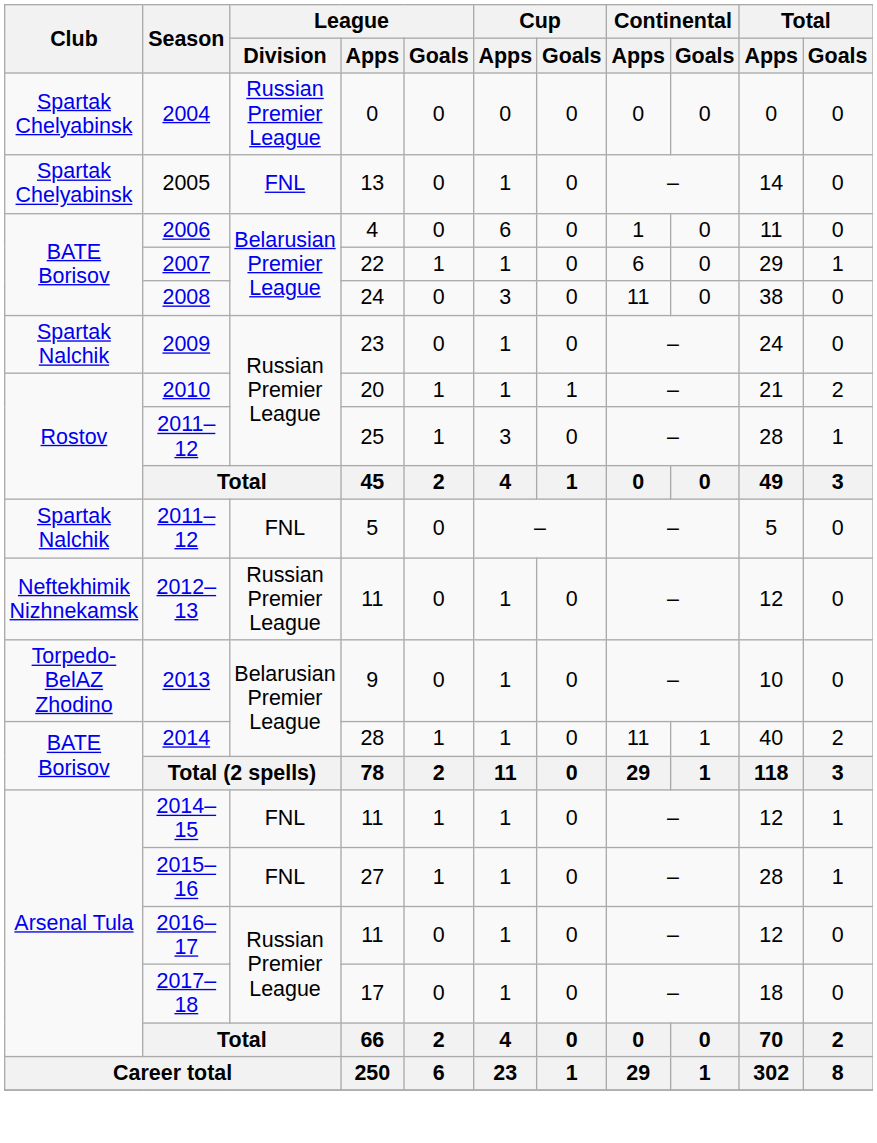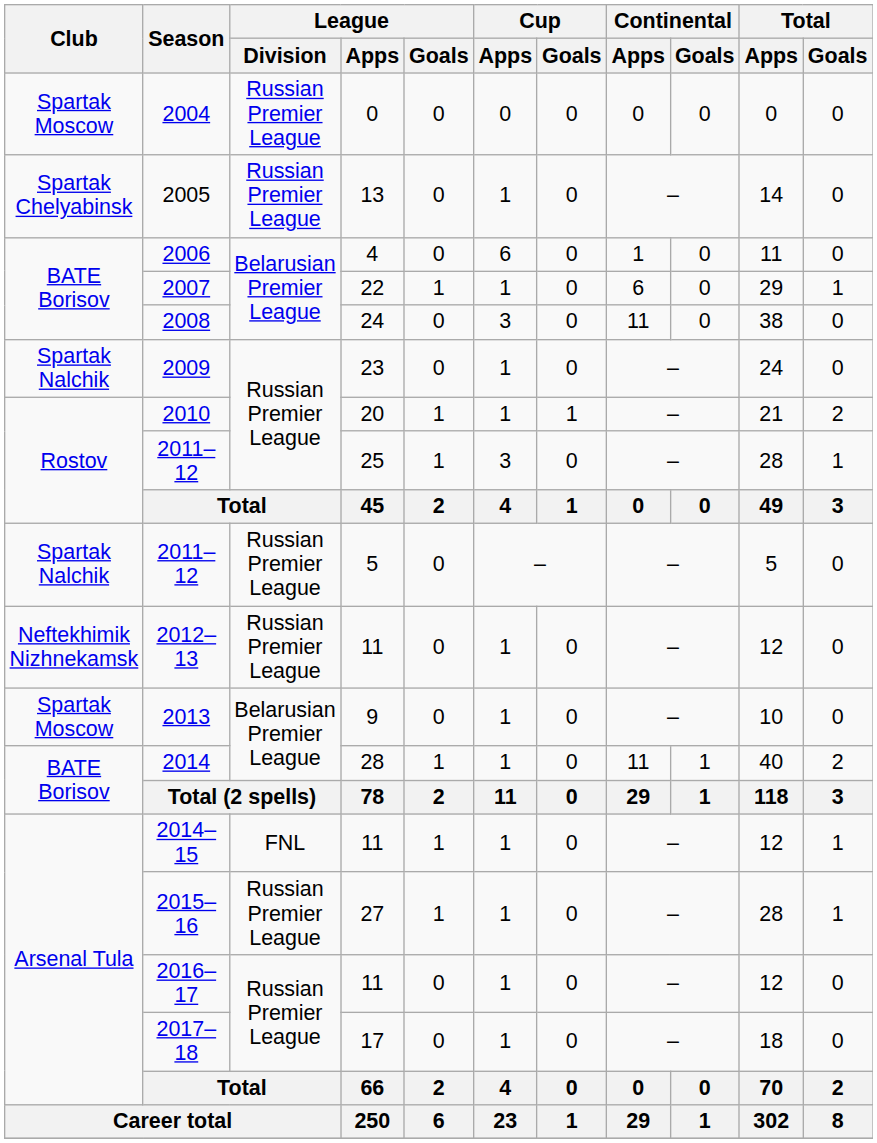 <table class="wikitable" style="text-align: center;">
 <tr>
 <th rowspan=2>Club</th>
 <th rowspan=2>Season</th>
 <th colspan=3>League</th>
 <th colspan=2>Cup</th>
 <th colspan=2>Continental</th>
 <th colspan=2>Total</th>
 </tr>
 <tr>
 <th>Division</th>
 <th>Apps</th>
 <th>Goals</th>
 <th>Apps</th>
 <th>Goals</th>
 <th>Apps</th>
 <th>Goals</th>
 <th>Apps</th>
 <th>Goals</th>
 </tr>
 <tr>
-<td><a href='#'>Spartak Chelyabinsk</a></td>
+<td><a href='#'>Spartak Moscow</a></td>
 <td><a href='#'>2004</a></td>
 <td><a href='#'>Russian Premier League</a></td>
 <td>0</td>
 <td>0</td>
 <td>0</td>
 <td>0</td>
 <td>0</td>
 <td>0</td>
 <td>0</td>
 <td>0</td>
 </tr>
 <tr>
 <td><a href='#'>Spartak Chelyabinsk</a></td>
 <td>2005</td>
-<td><a href='#'>FNL</a></td>
+<td><a href='#'>Russian Premier League</a></td>
 <td>13</td>
 <td>0</td>
 <td>1</td>
 <td>0</td>
 <td colspan=2>–</td>
 <td>14</td>
 <td>0</td>
 </tr>
 <tr>
 <td rowspan=3><a href='#'>BATE Borisov</a></td>
 <td><a href='#'>2006</a></td>
 <td rowspan=3><a href='#'>Belarusian Premier League</a></td>
 <td>4</td>
 <td>0</td>
 <td>6</td>
 <td>0</td>
 <td>1</td>
 <td>0</td>
 <td>11</td>
 <td>0</td>
 </tr>
 <tr>
 <td><a href='#'>2007</a></td>
 <td>22</td>
 <td>1</td>
 <td>1</td>
 <td>0</td>
 <td>6</td>
 <td>0</td>
 <td>29</td>
 <td>1</td>
 </tr>
 <tr>
 <td><a href='#'>2008</a></td>
 <td>24</td>
 <td>0</td>
 <td>3</td>
 <td>0</td>
 <td>11</td>
 <td>0</td>
 <td>38</td>
 <td>0</td>
 </tr>
 <tr>
 <td><a href='#'>Spartak Nalchik</a></td>
 <td><a href='#'>2009</a></td>
 <td rowspan=3>Russian Premier League</td>
 <td>23</td>
 <td>0</td>
 <td>1</td>
 <td>0</td>
 <td colspan=2>–</td>
 <td>24</td>
 <td>0</td>
 </tr>
 <tr>
 <td rowspan=3><a href='#'>Rostov</a></td>
 <td><a href='#'>2010</a></td>
 <td>20</td>
 <td>1</td>
 <td>1</td>
 <td>1</td>
 <td colspan=2>–</td>
 <td>21</td>
 <td>2</td>
 </tr>
 <tr>
 <td><a href='#'>2011–12</a></td>
 <td>25</td>
 <td>1</td>
 <td>3</td>
 <td>0</td>
 <td colspan=2>–</td>
 <td>28</td>
 <td>1</td>
 </tr>
 <tr>
 <th colspan=2>Total</th>
 <th>45</th>
 <th>2</th>
 <th>4</th>
 <th>1</th>
 <th>0</th>
 <th>0</th>
 <th>49</th>
 <th>3</th>
 </tr>
 <tr>
 <td><a href='#'>Spartak Nalchik</a></td>
 <td><a href='#'>2011–12</a></td>
-<td>FNL</td>
+<td>Russian Premier League</td>
 <td>5</td>
 <td>0</td>
 <td colspan=2>–</td>
 <td colspan=2>–</td>
 <td>5</td>
 <td>0</td>
 </tr>
 <tr>
 <td><a href='#'>Neftekhimik Nizhnekamsk</a></td>
 <td><a href='#'>2012–13</a></td>
 <td>Russian Premier League</td>
 <td>11</td>
 <td>0</td>
 <td>1</td>
 <td>0</td>
 <td colspan=2>–</td>
 <td>12</td>
 <td>0</td>
 </tr>
 <tr>
-<td><a href='#'>Torpedo-BelAZ Zhodino</a></td>
+<td><a href='#'>Spartak Moscow</a></td>
 <td><a href='#'>2013</a></td>
 <td rowspan=2>Belarusian Premier League</td>
 <td>9</td>
 <td>0</td>
 <td>1</td>
 <td>0</td>
 <td colspan=2>–</td>
 <td>10</td>
 <td>0</td>
 </tr>
 <tr>
 <td rowspan=2><a href='#'>BATE Borisov</a></td>
 <td><a href='#'>2014</a></td>
 <td>28</td>
 <td>1</td>
 <td>1</td>
 <td>0</td>
 <td>11</td>
 <td>1</td>
 <td>40</td>
 <td>2</td>
 </tr>
 <tr>
 <th colspan=2>Total (2 spells)</th>
 <th>78</th>
 <th>2</th>
 <th>11</th>
 <th>0</th>
 <th>29</th>
 <th>1</th>
 <th>118</th>
 <th>3</th>
 </tr>
 <tr>
 <td rowspan=5><a href='#'>Arsenal Tula</a></td>
 <td><a href='#'>2014–15</a></td>
 <td>FNL</td>
 <td>11</td>
 <td>1</td>
 <td>1</td>
 <td>0</td>
 <td colspan=2>–</td>
 <td>12</td>
 <td>1</td>
 </tr>
 <tr>
 <td><a href='#'>2015–16</a></td>
-<td>FNL</td>
+<td>Russian Premier League</td>
 <td>27</td>
 <td>1</td>
 <td>1</td>
 <td>0</td>
 <td colspan=2>–</td>
 <td>28</td>
 <td>1</td>
 </tr>
 <tr>
 <td><a href='#'>2016–17</a></td>
 <td rowspan=2>Russian Premier League</td>
 <td>11</td>
 <td>0</td>
 <td>1</td>
 <td>0</td>
 <td colspan=2>–</td>
 <td>12</td>
 <td>0</td>
 </tr>
 <tr>
 <td><a href='#'>2017–18</a></td>
 <td>17</td>
 <td>0</td>
 <td>1</td>
 <td>0</td>
 <td colspan=2>–</td>
 <td>18</td>
 <td>0</td>
 </tr>
 <tr>
 <th colspan=2>Total</th>
 <th>66</th>
 <th>2</th>
 <th>4</th>
 <th>0</th>
 <th>0</th>
 <th>0</th>
 <th>70</th>
 <th>2</th>
 </tr>
 <tr>
 <th colspan=3>Career total</th>
 <th>250</th>
 <th>6</th>
 <th>23</th>
 <th>1</th>
 <th>29</th>
 <th>1</th>
 <th>302</th>
 <th>8</th>
 </tr>
 <tr>
 </tr>
 </table>
